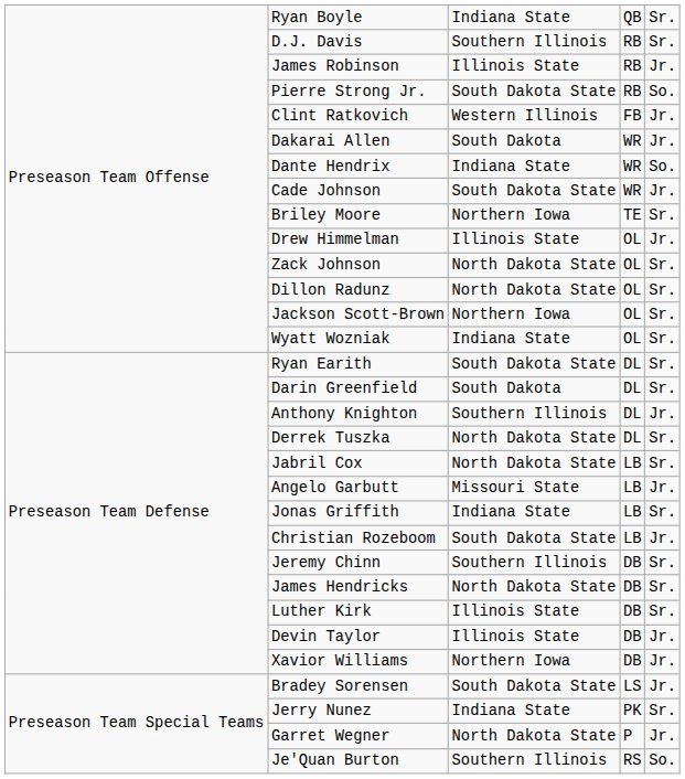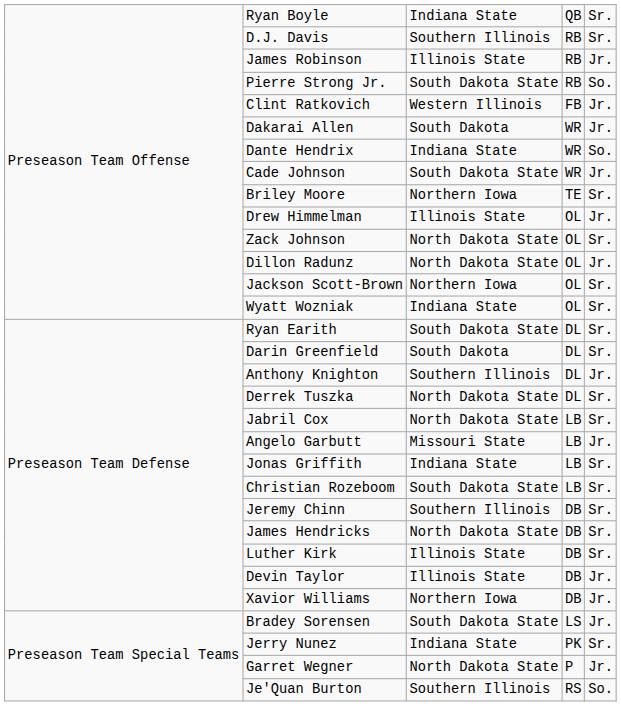 <table class="wikitable">
 <tr>
 <td rowspan=14>Preseason Team Offense</td>
 <td>Ryan Boyle</td>
 <td>Indiana State</td>
 <td>QB</td>
 <td>Sr.</td>
 </tr>
 <tr>
 <td>D.J. Davis</td>
 <td>Southern Illinois</td>
 <td>RB</td>
 <td>Sr.</td>
 </tr>
 <tr>
 <td>James Robinson</td>
 <td>Illinois State</td>
 <td>RB</td>
 <td>Jr.</td>
 </tr>
 <tr>
 <td>Pierre Strong Jr.</td>
 <td>South Dakota State</td>
 <td>RB</td>
 <td>So.</td>
 </tr>
 <tr>
 <td>Clint Ratkovich</td>
 <td>Western Illinois</td>
 <td>FB</td>
 <td>Jr.</td>
 </tr>
 <tr>
 <td>Dakarai Allen</td>
 <td>South Dakota</td>
 <td>WR</td>
 <td>Jr.</td>
 </tr>
 <tr>
 <td>Dante Hendrix</td>
 <td>Indiana State</td>
 <td>WR</td>
 <td>So.</td>
 </tr>
 <tr>
 <td>Cade Johnson</td>
 <td>South Dakota State</td>
 <td>WR</td>
 <td>Jr.</td>
 </tr>
 <tr>
 <td>Briley Moore</td>
 <td>Northern Iowa</td>
 <td>TE</td>
 <td>Sr.</td>
 </tr>
 <tr>
 <td>Drew Himmelman</td>
 <td>Illinois State</td>
 <td>OL</td>
 <td>Jr.</td>
 </tr>
 <tr>
 <td>Zack Johnson</td>
 <td>North Dakota State</td>
 <td>OL</td>
 <td>Sr.</td>
 </tr>
 <tr>
 <td>Dillon Radunz</td>
 <td>North Dakota State</td>
 <td>OL</td>
-<td>Sr.</td>
+<td>Jr.</td>
 </tr>
 <tr>
 <td>Jackson Scott-Brown</td>
 <td>Northern Iowa</td>
 <td>OL</td>
 <td>Sr.</td>
 </tr>
 <tr>
 <td>Wyatt Wozniak</td>
 <td>Indiana State</td>
 <td>OL</td>
 <td>Sr.</td>
 </tr>
 <tr>
 <td rowspan=13>Preseason Team Defense</td>
 <td>Ryan Earith</td>
 <td>South Dakota State</td>
 <td>DL</td>
 <td>Sr.</td>
 </tr>
 <tr>
 <td>Darin Greenfield</td>
 <td>South Dakota</td>
 <td>DL</td>
 <td>Sr.</td>
 </tr>
 <tr>
 <td>Anthony Knighton</td>
 <td>Southern Illinois</td>
 <td>DL</td>
 <td>Jr.</td>
 </tr>
 <tr>
 <td>Derrek Tuszka</td>
 <td>North Dakota State</td>
 <td>DL</td>
 <td>Sr.</td>
 </tr>
 <tr>
 <td>Jabril Cox</td>
 <td>North Dakota State</td>
 <td>LB</td>
 <td>Sr.</td>
 </tr>
 <tr>
 <td>Angelo Garbutt</td>
 <td>Missouri State</td>
 <td>LB</td>
 <td>Jr.</td>
 </tr>
 <tr>
 <td>Jonas Griffith</td>
 <td>Indiana State</td>
 <td>LB</td>
 <td>Sr.</td>
 </tr>
 <tr>
 <td>Christian Rozeboom</td>
 <td>South Dakota State</td>
 <td>LB</td>
-<td>Jr.</td>
+<td>Sr.</td>
 </tr>
 <tr>
 <td>Jeremy Chinn</td>
 <td>Southern Illinois</td>
 <td>DB</td>
 <td>Sr.</td>
 </tr>
 <tr>
 <td>James Hendricks</td>
 <td>North Dakota State</td>
 <td>DB</td>
 <td>Sr.</td>
 </tr>
 <tr>
 <td>Luther Kirk</td>
 <td>Illinois State</td>
 <td>DB</td>
 <td>Sr.</td>
 </tr>
 <tr>
 <td>Devin Taylor</td>
 <td>Illinois State</td>
 <td>DB</td>
 <td>Jr.</td>
 </tr>
 <tr>
 <td>Xavior Williams</td>
 <td>Northern Iowa</td>
 <td>DB</td>
 <td>Jr.</td>
 </tr>
 <tr>
 <td rowspan=4>Preseason Team Special Teams</td>
 <td>Bradey Sorensen</td>
 <td>South Dakota State</td>
 <td>LS</td>
 <td>Jr.</td>
 </tr>
 <tr>
 <td>Jerry Nunez</td>
 <td>Indiana State</td>
 <td>PK</td>
 <td>Sr.</td>
 </tr>
 <tr>
 <td>Garret Wegner</td>
 <td>North Dakota State</td>
 <td>P</td>
 <td>Jr.</td>
 </tr>
 <tr>
 <td>Je'Quan Burton</td>
 <td>Southern Illinois</td>
 <td>RS</td>
 <td>So.</td>
 </tr>
 </table>
